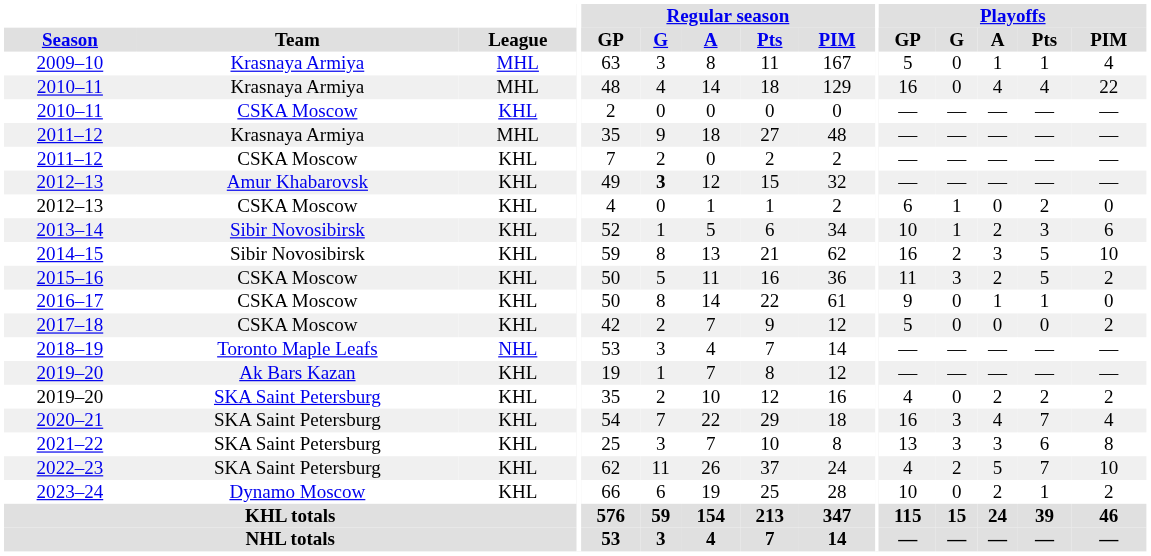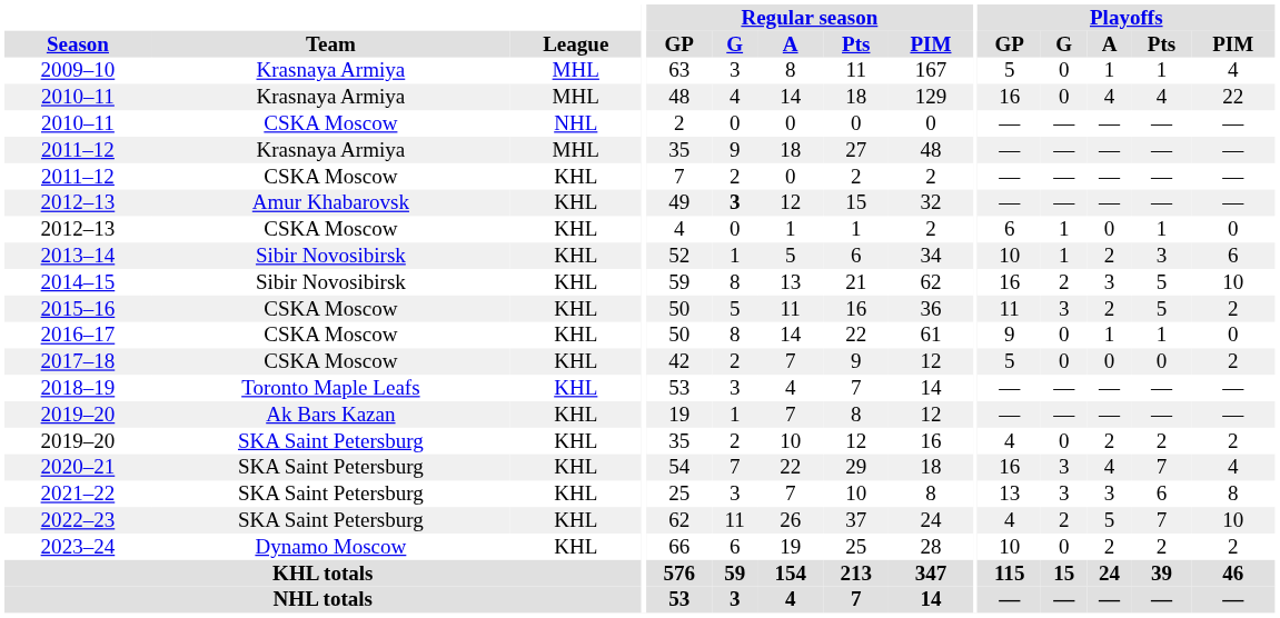 <table border="0" cellpadding="1" cellspacing="0" style="text-align:center; width:60em">
 <tr bgcolor="#e0e0e0">
 <th colspan="3" bgcolor="#ffffff"></th>
 <th rowspan="100" bgcolor="#ffffff"></th>
 <th colspan="5"><a href='#'>Regular season</a></th>
 <th rowspan="100" bgcolor="#ffffff"></th>
 <th colspan="5"><a href='#'>Playoffs</a></th>
 </tr>
 <tr bgcolor="#e0e0e0">
 <th><a href='#'>Season</a></th>
 <th>Team</th>
 <th>League</th>
 <th>GP</th>
 <th><a href='#'>G</a></th>
 <th><a href='#'>A</a></th>
 <th><a href='#'>Pts</a></th>
 <th><a href='#'>PIM</a></th>
 <th>GP</th>
 <th>G</th>
 <th>A</th>
 <th>Pts</th>
 <th>PIM</th>
 </tr>
 <tr>
 <td><a href='#'>2009–10</a></td>
 <td><a href='#'>Krasnaya Armiya</a></td>
 <td><a href='#'>MHL</a></td>
 <td>63</td>
 <td>3</td>
 <td>8</td>
 <td>11</td>
 <td>167</td>
 <td>5</td>
 <td>0</td>
 <td>1</td>
 <td>1</td>
 <td>4</td>
 </tr>
 <tr bgcolor="#f0f0f0">
 <td><a href='#'>2010–11</a></td>
 <td>Krasnaya Armiya</td>
 <td>MHL</td>
 <td>48</td>
 <td>4</td>
 <td>14</td>
 <td>18</td>
 <td>129</td>
 <td>16</td>
 <td>0</td>
 <td>4</td>
 <td>4</td>
 <td>22</td>
 </tr>
 <tr>
 <td><a href='#'>2010–11</a></td>
 <td><a href='#'>CSKA Moscow</a></td>
-<td><a href='#'>KHL</a></td>
+<td><a href='#'>NHL</a></td>
 <td>2</td>
 <td>0</td>
 <td>0</td>
 <td>0</td>
 <td>0</td>
 <td>—</td>
 <td>—</td>
 <td>—</td>
 <td>—</td>
 <td>—</td>
 </tr>
 <tr bgcolor="#f0f0f0">
 <td><a href='#'>2011–12</a></td>
 <td>Krasnaya Armiya</td>
 <td>MHL</td>
 <td>35</td>
 <td>9</td>
 <td>18</td>
 <td>27</td>
 <td>48</td>
 <td>—</td>
 <td>—</td>
 <td>—</td>
 <td>—</td>
 <td>—</td>
 </tr>
 <tr>
 <td><a href='#'>2011–12</a></td>
 <td>CSKA Moscow</td>
 <td>KHL</td>
 <td>7</td>
 <td>2</td>
 <td>0</td>
 <td>2</td>
 <td>2</td>
 <td>—</td>
 <td>—</td>
 <td>—</td>
 <td>—</td>
 <td>—</td>
 </tr>
 <tr bgcolor="#f0f0f0">
 <td><a href='#'>2012–13</a></td>
 <td><a href='#'>Amur Khabarovsk</a></td>
 <td>KHL</td>
 <td>49</td>
 <td><strong>3</strong></td>
 <td>12</td>
 <td>15</td>
 <td>32</td>
 <td>—</td>
 <td>—</td>
 <td>—</td>
 <td>—</td>
 <td>—</td>
 </tr>
 <tr>
 <td>2012–13</td>
 <td>CSKA Moscow</td>
 <td>KHL</td>
 <td>4</td>
 <td>0</td>
 <td>1</td>
 <td>1</td>
 <td>2</td>
 <td>6</td>
 <td>1</td>
 <td>0</td>
-<td>2</td>
+<td>1</td>
 <td>0</td>
 </tr>
 <tr bgcolor="#f0f0f0">
 <td><a href='#'>2013–14</a></td>
 <td><a href='#'>Sibir Novosibirsk</a></td>
 <td>KHL</td>
 <td>52</td>
 <td>1</td>
 <td>5</td>
 <td>6</td>
 <td>34</td>
 <td>10</td>
 <td>1</td>
 <td>2</td>
 <td>3</td>
 <td>6</td>
 </tr>
 <tr>
 <td><a href='#'>2014–15</a></td>
 <td>Sibir Novosibirsk</td>
 <td>KHL</td>
 <td>59</td>
 <td>8</td>
 <td>13</td>
 <td>21</td>
 <td>62</td>
 <td>16</td>
 <td>2</td>
 <td>3</td>
 <td>5</td>
 <td>10</td>
 </tr>
 <tr bgcolor="#f0f0f0">
 <td><a href='#'>2015–16</a></td>
 <td>CSKA Moscow</td>
 <td>KHL</td>
 <td>50</td>
 <td>5</td>
 <td>11</td>
 <td>16</td>
 <td>36</td>
 <td>11</td>
 <td>3</td>
 <td>2</td>
 <td>5</td>
 <td>2</td>
 </tr>
 <tr>
 <td><a href='#'>2016–17</a></td>
 <td>CSKA Moscow</td>
 <td>KHL</td>
 <td>50</td>
 <td>8</td>
 <td>14</td>
 <td>22</td>
 <td>61</td>
 <td>9</td>
 <td>0</td>
 <td>1</td>
 <td>1</td>
 <td>0</td>
 </tr>
 <tr bgcolor="#f0f0f0">
 <td><a href='#'>2017–18</a></td>
 <td>CSKA Moscow</td>
 <td>KHL</td>
 <td>42</td>
 <td>2</td>
 <td>7</td>
 <td>9</td>
 <td>12</td>
 <td>5</td>
 <td>0</td>
 <td>0</td>
 <td>0</td>
 <td>2</td>
 </tr>
 <tr bgcolor=>
 <td><a href='#'>2018–19</a></td>
 <td><a href='#'>Toronto Maple Leafs</a></td>
-<td><a href='#'>NHL</a></td>
+<td><a href='#'>KHL</a></td>
 <td>53</td>
 <td>3</td>
 <td>4</td>
 <td>7</td>
 <td>14</td>
 <td>—</td>
 <td>—</td>
 <td>—</td>
 <td>—</td>
 <td>—</td>
 </tr>
 <tr bgcolor="#f0f0f0">
 <td><a href='#'>2019–20</a></td>
 <td><a href='#'>Ak Bars Kazan</a></td>
 <td>KHL</td>
 <td>19</td>
 <td>1</td>
 <td>7</td>
 <td>8</td>
 <td>12</td>
 <td>—</td>
 <td>—</td>
 <td>—</td>
 <td>—</td>
 <td>—</td>
 </tr>
 <tr>
 <td>2019–20</td>
 <td><a href='#'>SKA Saint Petersburg</a></td>
 <td>KHL</td>
 <td>35</td>
 <td>2</td>
 <td>10</td>
 <td>12</td>
 <td>16</td>
 <td>4</td>
 <td>0</td>
 <td>2</td>
 <td>2</td>
 <td>2</td>
 </tr>
 <tr bgcolor="#f0f0f0">
 <td><a href='#'>2020–21</a></td>
 <td>SKA Saint Petersburg</td>
 <td>KHL</td>
 <td>54</td>
 <td>7</td>
 <td>22</td>
 <td>29</td>
 <td>18</td>
 <td>16</td>
 <td>3</td>
 <td>4</td>
 <td>7</td>
 <td>4</td>
 </tr>
 <tr>
 <td><a href='#'>2021–22</a></td>
 <td>SKA Saint Petersburg</td>
 <td>KHL</td>
 <td>25</td>
 <td>3</td>
 <td>7</td>
 <td>10</td>
 <td>8</td>
 <td>13</td>
 <td>3</td>
 <td>3</td>
 <td>6</td>
 <td>8</td>
 </tr>
 <tr bgcolor="#f0f0f0">
 <td><a href='#'>2022–23</a></td>
 <td>SKA Saint Petersburg</td>
 <td>KHL</td>
 <td>62</td>
 <td>11</td>
 <td>26</td>
 <td>37</td>
 <td>24</td>
 <td>4</td>
 <td>2</td>
 <td>5</td>
 <td>7</td>
 <td>10</td>
 </tr>
 <tr>
 <td><a href='#'>2023–24</a></td>
 <td><a href='#'>Dynamo Moscow</a></td>
 <td>KHL</td>
 <td>66</td>
 <td>6</td>
 <td>19</td>
 <td>25</td>
 <td>28</td>
 <td>10</td>
 <td>0</td>
 <td>2</td>
-<td>1</td>
+<td>2</td>
 <td>2</td>
 </tr>
 <tr bgcolor="#e0e0e0">
 <th colspan="3">KHL totals</th>
 <th>576</th>
 <th>59</th>
 <th>154</th>
 <th>213</th>
 <th>347</th>
 <th>115</th>
 <th>15</th>
 <th>24</th>
 <th>39</th>
 <th>46</th>
 </tr>
 <tr bgcolor="#e0e0e0">
 <th colspan="3">NHL totals</th>
 <th>53</th>
 <th>3</th>
 <th>4</th>
 <th>7</th>
 <th>14</th>
 <th>—</th>
 <th>—</th>
 <th>—</th>
 <th>—</th>
 <th>—</th>
 </tr>
 </table>
